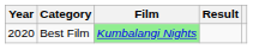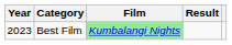 <table class="wikitable sortable plainrowheaders">
 <tr>
 <th scope="col">Year</th>
 <th scope="col">Category</th>
 <th scope="col">Film</th>
 <th scope="col">Result</th>
 <th scope="col" class="unsortable"></th>
 </tr>
 <tr>
-<td>2020</td>
+<td>2023</td>
 <td>Best Film</td>
 <td style="background: lightgreen;"><em><a href='#'>Kumbalangi Nights</a></em></td>
 <td></td>
 <td></td>
 </tr>
 </table>
